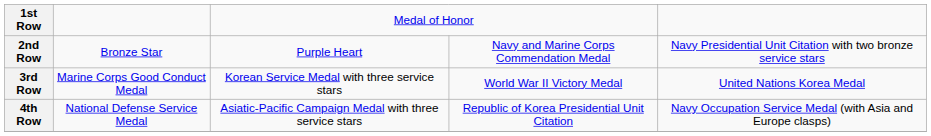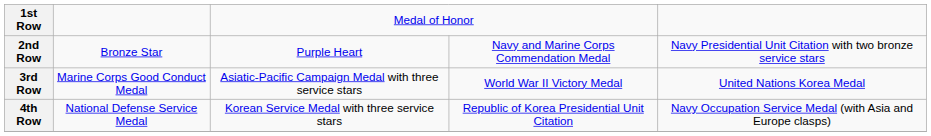 <table class="wikitable" style="margin:1em auto; text-align:center;">
 <tr>
 <th>1st Row</th>
 <td></td>
 <td colspan="2"><a href='#'>Medal of Honor</a></td>
 <td></td>
 </tr>
 <tr>
 <th>2nd Row</th>
 <td><a href='#'>Bronze Star</a></td>
 <td><a href='#'>Purple Heart</a></td>
 <td><a href='#'>Navy and Marine Corps Commendation Medal</a></td>
 <td><a href='#'>Navy Presidential Unit Citation</a> with two bronze <a href='#'>service stars</a></td>
 </tr>
 <tr>
 <th>3rd Row</th>
 <td><a href='#'>Marine Corps Good Conduct Medal</a></td>
-<td><a href='#'>Korean Service Medal</a> with three service stars</td>
+<td><a href='#'>Asiatic-Pacific Campaign Medal</a> with three service stars</td>
 <td><a href='#'>World War II Victory Medal</a></td>
 <td><a href='#'>United Nations Korea Medal</a></td>
 </tr>
 <tr>
 <th>4th Row</th>
 <td><a href='#'>National Defense Service Medal</a></td>
-<td><a href='#'>Asiatic-Pacific Campaign Medal</a> with three service stars</td>
+<td><a href='#'>Korean Service Medal</a> with three service stars</td>
 <td><a href='#'>Republic of Korea Presidential Unit Citation</a></td>
 <td><a href='#'>Navy Occupation Service Medal</a> (with Asia and Europe clasps)</td>
 </tr>
 <tr>
 </tr>
 </table>
